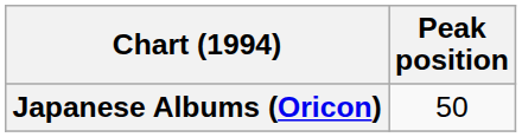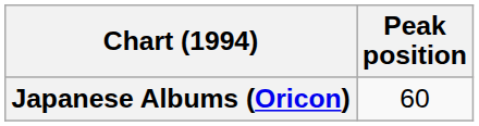 <table class="wikitable plainrowheaders" style="text-align:center;" border="1">
 <tr>
 <th scope="col">Chart (1994)</th>
 <th scope="col">Peak<br>position</th>
 </tr>
 <tr>
 <th scope="row">Japanese Albums (<a href='#'>Oricon</a>)</th>
-<td>50</td>
+<td>60</td>
 </tr>
 </table>
